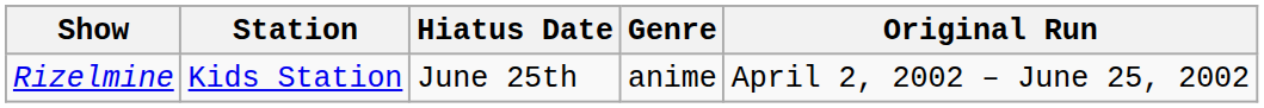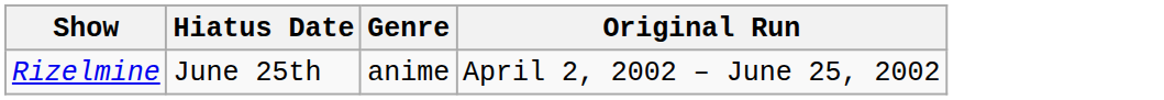 <table class="wikitable sortable">
 <tr>
 <th>Show</th>
-<th>Station</th>
 <th>Hiatus Date</th>
 <th>Genre</th>
 <th>Original Run</th>
 </tr>
 <tr>
 <td><em><a href='#'>Rizelmine</a></em></td>
-<td><a href='#'>Kids Station</a></td>
 <td>June 25th</td>
 <td>anime</td>
 <td>April 2, 2002 – June 25, 2002</td>
 </tr>
 </table>
